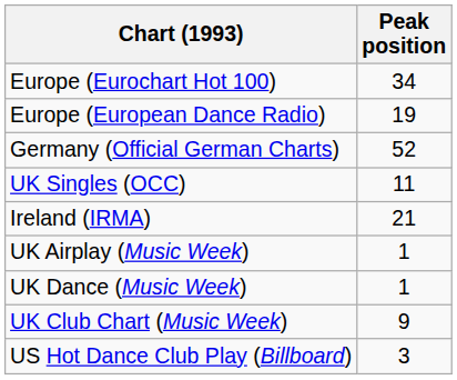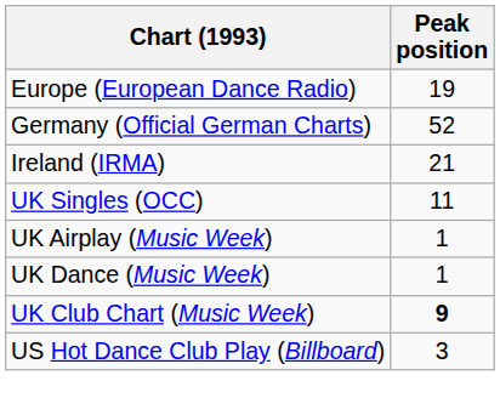 <table class="wikitable sortable">
 <tr>
 <th>Chart (1993)</th>
 <th>Peak<br>position</th>
-</tr>
-<tr>
-<td>Europe (<a href='#'>Eurochart Hot 100</a>)</td>
-<td align="center">34</td>
 </tr>
 <tr>
 <td>Europe (<a href='#'>European Dance Radio</a>)</td>
 <td align="center">19</td>
 </tr>
 <tr>
 <td>Germany (<a href='#'>Official German Charts</a>)</td>
 <td align="center">52</td>
 </tr>
 <tr>
+<td>Ireland (<a href='#'>IRMA</a>)</td>
+<td align="center">21</td>
+</tr>
+<tr>
 <td><a href='#'>UK Singles</a> (<a href='#'>OCC</a>)</td>
 <td align="center">11</td>
-</tr>
-<tr>
-<td>Ireland (<a href='#'>IRMA</a>)</td>
-<td align="center">21</td>
 </tr>
 <tr>
 <td>UK Airplay (<em><a href='#'>Music Week</a></em>)</td>
 <td align="center">1</td>
 </tr>
 <tr>
 <td>UK Dance (<em><a href='#'>Music Week</a></em>)</td>
 <td align="center">1</td>
 </tr>
 <tr>
 <td><a href='#'>UK Club Chart</a> (<em><a href='#'>Music Week</a></em>)</td>
-<td align="center">9</td>
+<td align="center"><strong>9</strong></td>
 </tr>
 <tr>
 <td>US <a href='#'>Hot Dance Club Play</a> (<em><a href='#'>Billboard</a></em>)</td>
 <td align="center">3</td>
 </tr>
 </table>
